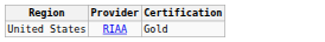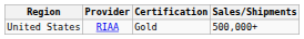 <table class="wikitable">
 <tr>
 <th>Region</th>
 <th>Provider</th>
 <th>Certification</th>
+<th>Sales/Shipments</th>
 </tr>
 <tr>
 <td>United States</td>
 <td style="text-align:center;"><a href='#'>RIAA</a></td>
 <td>Gold</td>
+<td>500,000+</td>
 </tr>
 </table>
